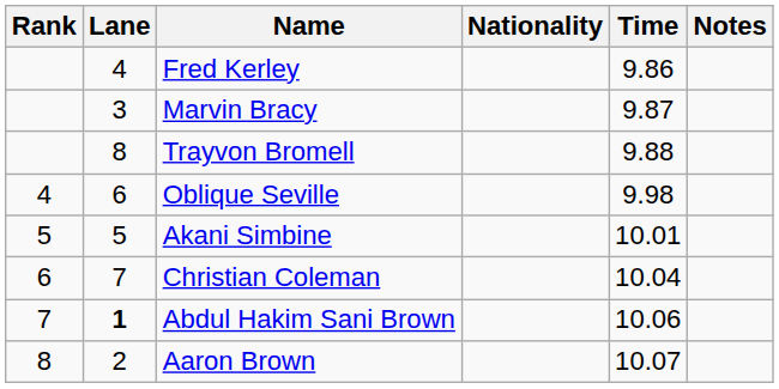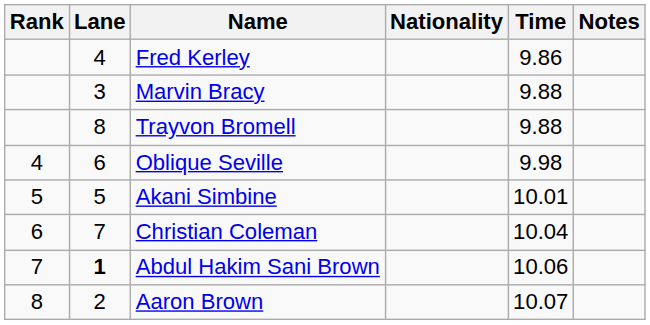 <table class="wikitable sortable" style="text-align:center">
 <tr>
 <th>Rank</th>
 <th>Lane</th>
 <th>Name</th>
 <th>Nationality</th>
 <th>Time</th>
 <th>Notes</th>
 </tr>
 <tr>
 <td></td>
 <td>4</td>
 <td align=left><a href='#'>Fred Kerley</a></td>
 <td align=left></td>
 <td>9.86</td>
 <td></td>
 </tr>
 <tr>
 <td></td>
 <td>3</td>
 <td align=left><a href='#'>Marvin Bracy</a></td>
 <td align=left></td>
-<td>9.87 </td>
+<td>9.88 </td>
 <td></td>
 </tr>
 <tr>
 <td></td>
 <td>8</td>
 <td align=left><a href='#'>Trayvon Bromell</a></td>
 <td align=left></td>
 <td>9.88 </td>
 <td></td>
 </tr>
 <tr>
 <td>4</td>
 <td>6</td>
 <td align=left><a href='#'>Oblique Seville</a></td>
 <td align=left></td>
 <td>9.98</td>
 <td></td>
 </tr>
 <tr>
 <td>5</td>
 <td>5</td>
 <td align=left><a href='#'>Akani Simbine</a></td>
 <td align=left></td>
 <td>10.01 </td>
 <td></td>
 </tr>
 <tr>
 <td>6</td>
 <td>7</td>
 <td align=left><a href='#'>Christian Coleman</a></td>
 <td align=left></td>
 <td>10.04 </td>
 <td></td>
 </tr>
 <tr>
 <td>7</td>
 <td><strong>1</strong></td>
 <td align=left><a href='#'>Abdul Hakim Sani Brown</a></td>
 <td align=left></td>
 <td>10.06</td>
 <td></td>
 </tr>
 <tr>
 <td>8</td>
 <td>2</td>
 <td align=left><a href='#'>Aaron Brown</a></td>
 <td align=left></td>
 <td>10.07</td>
 <td></td>
 </tr>
 </table>
